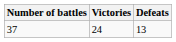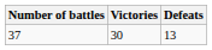 <table class="wikitable">
 <tr>
 <th>Number of battles</th>
 <th>Victories</th>
 <th>Defeats</th>
 </tr>
 <tr>
 <td>37</td>
-<td>24</td>
+<td>30</td>
 <td>13</td>
 </tr>
 </table>
